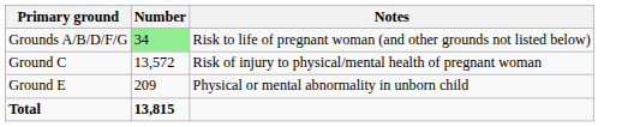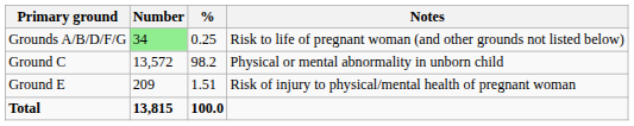 <table class="wikitable">
 <tr>
 <th>Primary ground</th>
 <th>Number</th>
+<th>%</th>
 <th>Notes</th>
 </tr>
 <tr>
 <td>Grounds A/B/D/F/G</td>
 <td style="background: lightgreen;">34</td>
+<td>0.25</td>
 <td>Risk to life of pregnant woman (and other grounds not listed below)</td>
 </tr>
 <tr>
 <td>Ground C</td>
 <td>13,572</td>
-<td>Risk of injury to physical/mental health of pregnant woman</td>
+<td>98.2</td>
+<td>Physical or mental abnormality in unborn child</td>
 </tr>
 <tr>
 <td>Ground E</td>
 <td>209</td>
-<td>Physical or mental abnormality in unborn child</td>
+<td>1.51</td>
+<td>Risk of injury to physical/mental health of pregnant woman</td>
 </tr>
 <tr>
 <td><strong>Total</strong></td>
 <td><strong>13,815</strong></td>
+<td><strong>100.0</strong></td>
 <td></td>
 </tr>
 </table>
